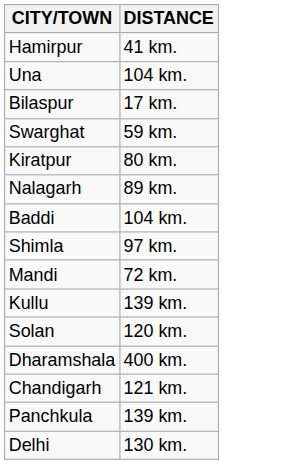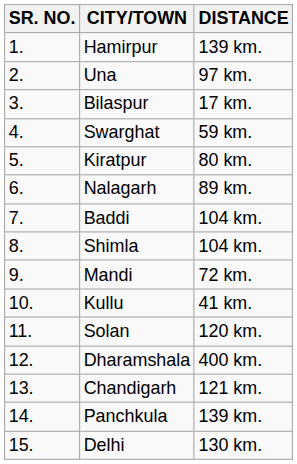 <table class="wikitable sortable">
 <tr>
+<th>SR. NO.</th>
 <th>CITY/TOWN</th>
 <th>DISTANCE</th>
 </tr>
 <tr>
+<td>1.</td>
 <td>Hamirpur</td>
-<td>41 km.</td>
+<td>139 km.</td>
 </tr>
 <tr>
+<td>2.</td>
 <td>Una</td>
-<td>104 km.</td>
+<td>97 km.</td>
 </tr>
 <tr>
+<td>3.</td>
 <td>Bilaspur</td>
 <td>17 km.</td>
 </tr>
 <tr>
+<td>4.</td>
 <td>Swarghat</td>
 <td>59 km.</td>
 </tr>
 <tr>
+<td>5.</td>
 <td>Kiratpur</td>
 <td>80 km.</td>
 </tr>
 <tr>
+<td>6.</td>
 <td>Nalagarh</td>
 <td>89 km.</td>
 </tr>
 <tr>
+<td>7.</td>
 <td>Baddi</td>
 <td>104 km.</td>
 </tr>
 <tr>
+<td>8.</td>
 <td>Shimla</td>
-<td>97 km.</td>
+<td>104 km.</td>
 </tr>
 <tr>
+<td>9.</td>
 <td>Mandi</td>
 <td>72 km.</td>
 </tr>
 <tr>
+<td>10.</td>
 <td>Kullu</td>
-<td>139 km.</td>
+<td>41 km.</td>
 </tr>
 <tr>
+<td>11.</td>
 <td>Solan</td>
 <td>120 km.</td>
 </tr>
 <tr>
+<td>12.</td>
 <td>Dharamshala</td>
 <td>400 km.</td>
 </tr>
 <tr>
+<td>13.</td>
 <td>Chandigarh</td>
 <td>121 km.</td>
 </tr>
 <tr>
+<td>14.</td>
 <td>Panchkula</td>
 <td>139 km.</td>
 </tr>
 <tr>
+<td>15.</td>
 <td>Delhi</td>
 <td>130 km.</td>
 </tr>
 </table>
